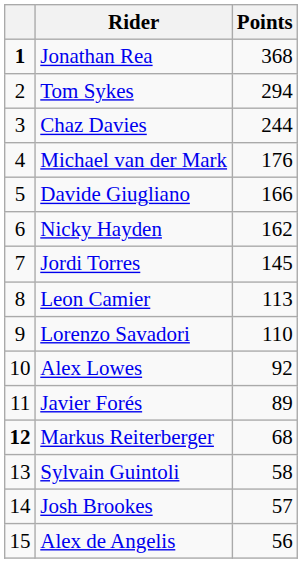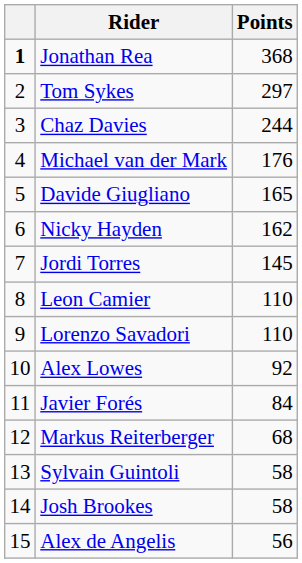 <table class="wikitable" style="font-size: 95%;">
 <tr>
 <th></th>
 <th>Rider</th>
 <th>Points</th>
 </tr>
 <tr>
 <td align=center><strong>1</strong></td>
 <td> <a href='#'>Jonathan Rea</a></td>
 <td align=right>368</td>
 </tr>
 <tr>
 <td align=center>2</td>
 <td> <a href='#'>Tom Sykes</a></td>
-<td align=right>294</td>
+<td align=right>297</td>
 </tr>
 <tr>
 <td align=center>3</td>
 <td> <a href='#'>Chaz Davies</a></td>
 <td align=right>244</td>
 </tr>
 <tr>
 <td align=center>4</td>
 <td> <a href='#'>Michael van der Mark</a></td>
 <td align=right>176</td>
 </tr>
 <tr>
 <td align=center>5</td>
 <td> <a href='#'>Davide Giugliano</a></td>
-<td align=right>166</td>
+<td align=right>165</td>
 </tr>
 <tr>
 <td align=center>6</td>
 <td> <a href='#'>Nicky Hayden</a></td>
 <td align=right>162</td>
 </tr>
 <tr>
 <td align=center>7</td>
 <td> <a href='#'>Jordi Torres</a></td>
 <td align=right>145</td>
 </tr>
 <tr>
 <td align=center>8</td>
 <td> <a href='#'>Leon Camier</a></td>
-<td align=right>113</td>
+<td align=right>110</td>
 </tr>
 <tr>
 <td align=center>9</td>
 <td> <a href='#'>Lorenzo Savadori</a></td>
 <td align=right>110</td>
 </tr>
 <tr>
 <td align=center>10</td>
 <td> <a href='#'>Alex Lowes</a></td>
 <td align=right>92</td>
 </tr>
 <tr>
 <td align=center>11</td>
 <td> <a href='#'>Javier Forés</a></td>
-<td align=right>89</td>
+<td align=right>84</td>
 </tr>
 <tr>
-<td align=center><strong>12</strong></td>
+<td align=center>12</td>
 <td> <a href='#'>Markus Reiterberger</a></td>
 <td align=right>68</td>
 </tr>
 <tr>
 <td align=center>13</td>
 <td> <a href='#'>Sylvain Guintoli</a></td>
 <td align=right>58</td>
 </tr>
 <tr>
 <td align=center>14</td>
 <td> <a href='#'>Josh Brookes</a></td>
-<td align=right>57</td>
+<td align=right>58</td>
 </tr>
 <tr>
 <td align=center>15</td>
 <td> <a href='#'>Alex de Angelis</a></td>
 <td align=right>56</td>
 </tr>
 </table>
